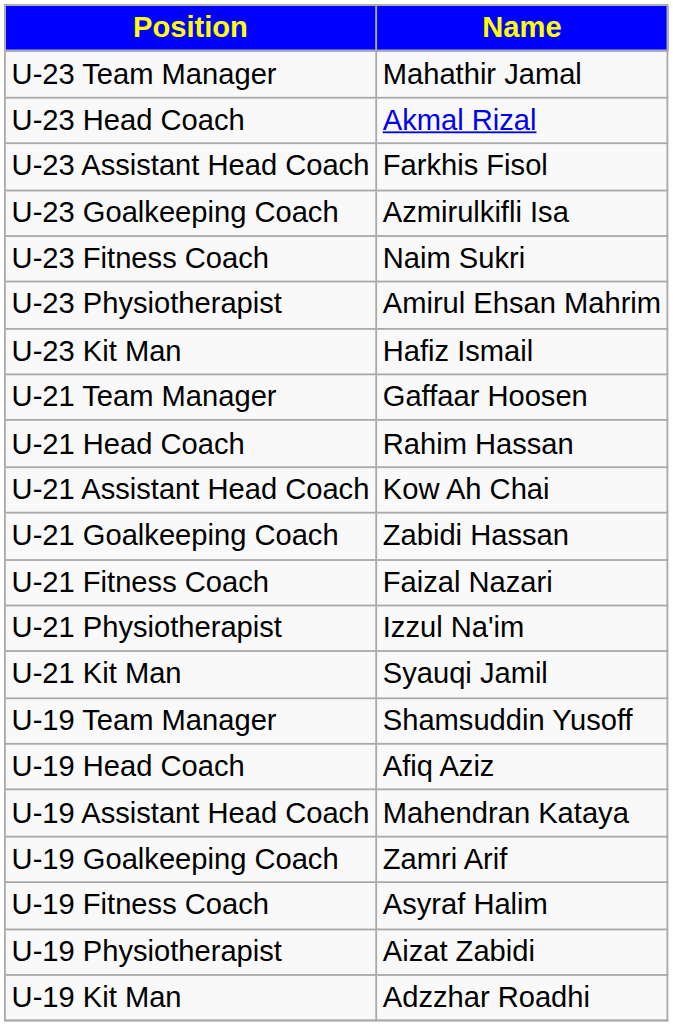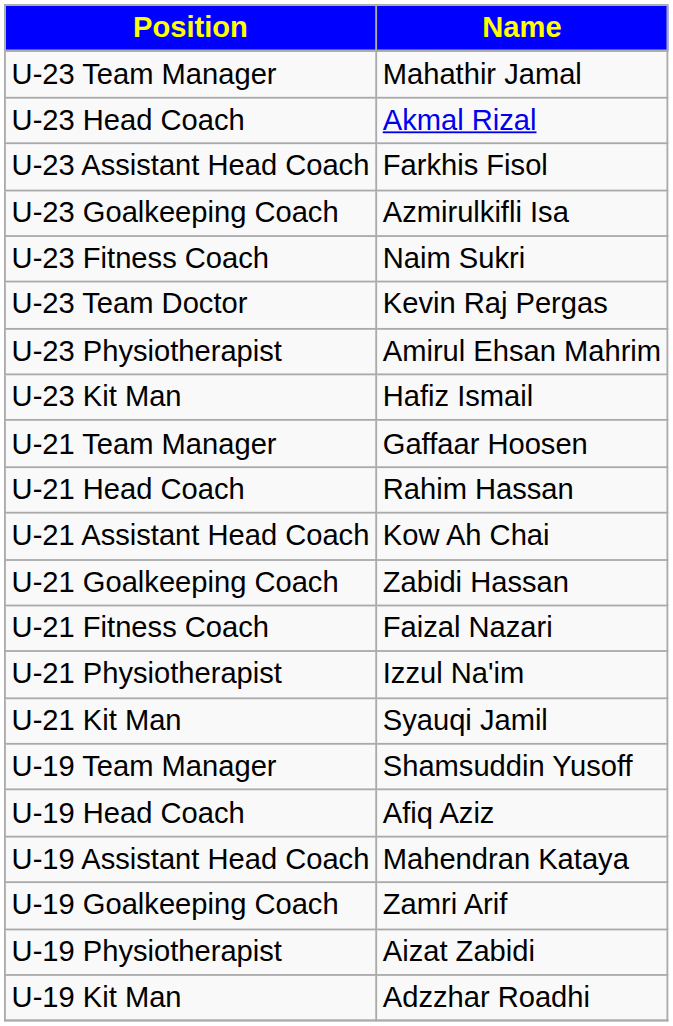 <table class="wikitable">
 <tr>
 <th style="background:blue; color:yellow; text-align:center;">Position</th>
 <th style="background:blue; color:yellow; text-align:center;">Name</th>
 </tr>
 <tr>
 <td>U-23 Team Manager</td>
 <td> Mahathir Jamal</td>
 </tr>
 <tr>
 <td>U-23 Head Coach</td>
 <td> <a href='#'>Akmal Rizal</a></td>
 </tr>
 <tr>
 <td>U-23 Assistant Head Coach</td>
 <td> Farkhis Fisol</td>
 </tr>
 <tr>
 <td>U-23 Goalkeeping Coach</td>
 <td> Azmirulkifli Isa</td>
 </tr>
 <tr>
 <td>U-23 Fitness Coach</td>
 <td> Naim Sukri</td>
+</tr>
+<tr>
+<td>U-23 Team Doctor</td>
+<td> Kevin Raj Pergas</td>
 </tr>
 <tr>
 <td>U-23 Physiotherapist</td>
 <td> Amirul Ehsan Mahrim</td>
 </tr>
 <tr>
 <td>U-23 Kit Man</td>
 <td> Hafiz Ismail</td>
 </tr>
 <tr>
 <td>U-21 Team Manager</td>
 <td> Gaffaar Hoosen</td>
 </tr>
 <tr>
 <td>U-21 Head Coach</td>
 <td> Rahim Hassan</td>
 </tr>
 <tr>
 <td>U-21 Assistant Head Coach</td>
 <td> Kow Ah Chai</td>
 </tr>
 <tr>
 <td>U-21 Goalkeeping Coach</td>
 <td> Zabidi Hassan</td>
 </tr>
 <tr>
 <td>U-21 Fitness Coach</td>
 <td> Faizal Nazari</td>
 </tr>
 <tr>
 <td>U-21 Physiotherapist</td>
 <td> Izzul Na'im</td>
 </tr>
 <tr>
 <td>U-21 Kit Man</td>
 <td> Syauqi Jamil</td>
 </tr>
 <tr>
 <td>U-19 Team Manager</td>
 <td> Shamsuddin Yusoff</td>
 </tr>
 <tr>
 <td>U-19 Head Coach</td>
 <td> Afiq Aziz</td>
 </tr>
 <tr>
 <td>U-19 Assistant Head Coach</td>
 <td> Mahendran Kataya</td>
 </tr>
 <tr>
 <td>U-19 Goalkeeping Coach</td>
 <td> Zamri Arif</td>
 </tr>
 <tr>
-<td>U-19 Fitness Coach</td>
-<td> Asyraf Halim</td>
-</tr>
-<tr>
 <td>U-19 Physiotherapist</td>
 <td> Aizat Zabidi</td>
 </tr>
 <tr>
 <td>U-19 Kit Man</td>
 <td> Adzzhar Roadhi</td>
 </tr>
 <tr>
 </tr>
 </table>
